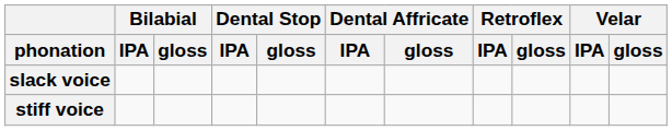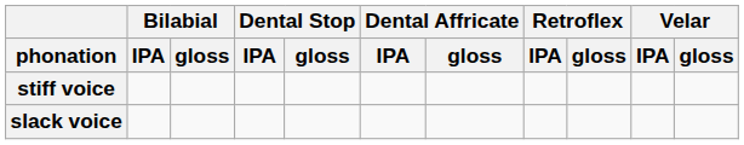 <table class=wikitable>
 <tr>
 <th></th>
 <th colspan=2>Bilabial</th>
 <th colspan=2>Dental Stop</th>
 <th colspan=2>Dental Affricate</th>
 <th colspan=2>Retroflex</th>
 <th colspan=2>Velar</th>
 </tr>
 <tr>
 <th>phonation</th>
 <th>IPA</th>
 <th>gloss</th>
 <th>IPA</th>
 <th>gloss</th>
 <th>IPA</th>
 <th>gloss</th>
 <th>IPA</th>
 <th>gloss</th>
 <th>IPA</th>
 <th>gloss</th>
 </tr>
 <tr>
+<th>stiff voice</th>
+<td></td>
+<td></td>
+<td></td>
+<td></td>
+<td></td>
+<td></td>
+<td></td>
+<td></td>
+<td></td>
+<td></td>
+</tr>
+<tr>
 <th>slack voice</th>
 <td></td>
 <td></td>
 <td></td>
 <td></td>
 <td></td>
 <td></td>
 <td></td>
 <td></td>
 <td></td>
 <td></td>
 </tr>
-<tr>
-<th>stiff voice</th>
-<td></td>
-<td></td>
-<td></td>
-<td></td>
-<td></td>
-<td></td>
-<td></td>
-<td></td>
-<td></td>
-<td></td>
-</tr>
 </table>
